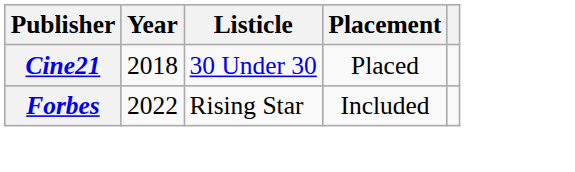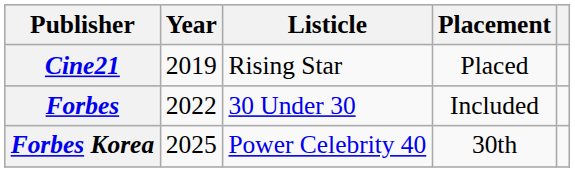 <table class="wikitable plainrowheaders" style="text-align:center">
 <tr>
 <th scope="col">Publisher</th>
 <th scope="col">Year</th>
 <th scope="col">Listicle</th>
 <th scope="col">Placement</th>
 <th scope="col" class="unsortable"></th>
 </tr>
 <tr>
 <th scope="row"><em><a href='#'>Cine21</a></em></th>
-<td>2018</td>
-<td style="text-align:left"><a href='#'>30 Under 30</a></td>
+<td>2019</td>
+<td style="text-align:left">Rising Star</td>
 <td>Placed</td>
 <td></td>
 </tr>
 <tr>
 <th scope="row"><em><a href='#'>Forbes</a></em></th>
 <td>2022</td>
-<td style="text-align:left">Rising Star</td>
+<td style="text-align:left"><a href='#'>30 Under 30</a></td>
 <td>Included</td>
 <td></td>
 </tr>
+<tr>
+<th scope="row"><em><a href='#'>Forbes</a> Korea</em></th>
+<td>2025</td>
+<td style="text-align:left"><a href='#'>Power Celebrity 40</a></td>
+<td>30th</td>
+<td></td>
+</tr>
 </table>
